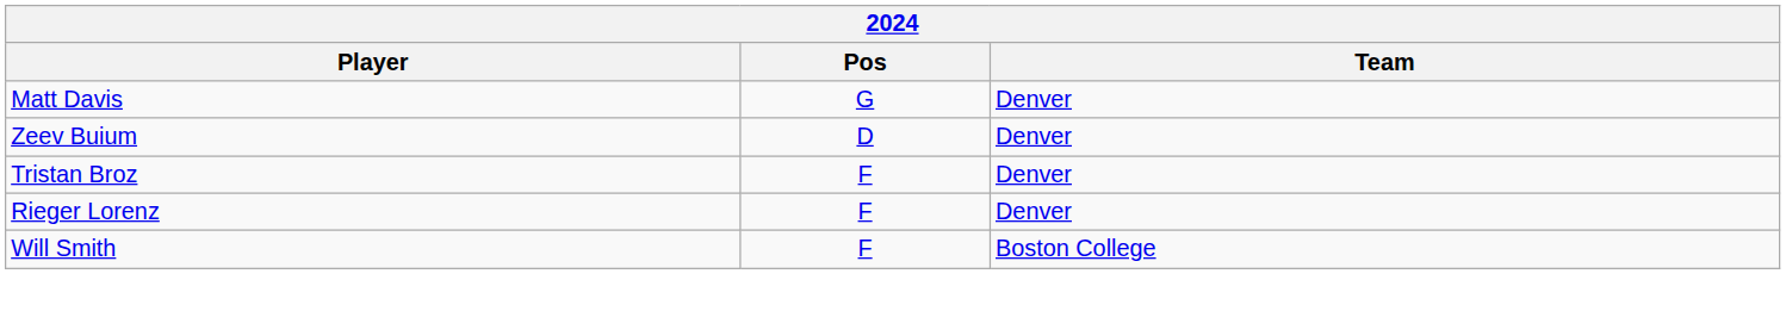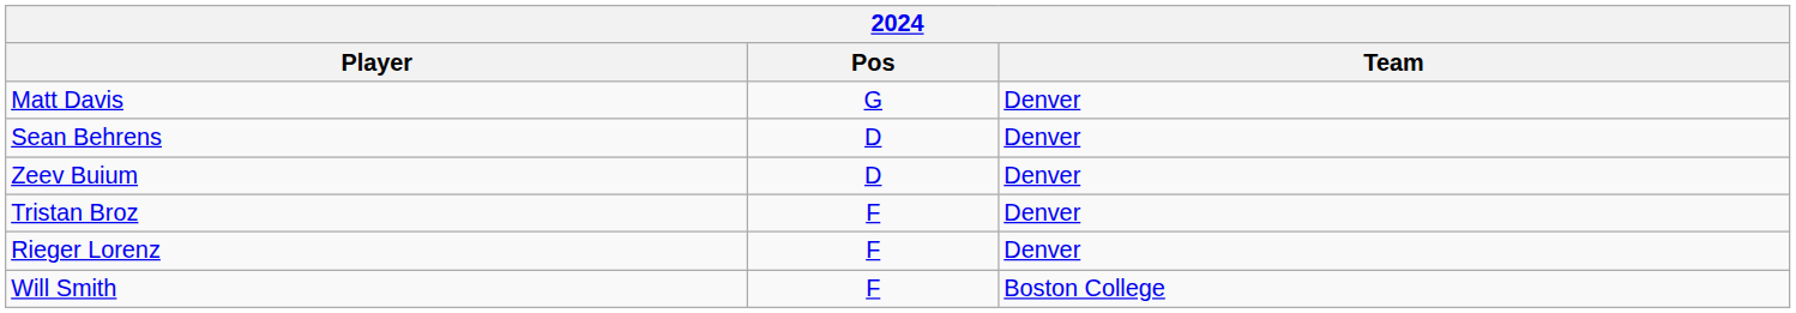 <table class="wikitable" width=95%>
 <tr>
 <th colspan=3><a href='#'>2024</a></th>
 </tr>
 <tr>
 <th>Player</th>
 <th>Pos</th>
 <th>Team</th>
 </tr>
 <tr>
 <td><a href='#'>Matt Davis</a></td>
 <td style="text-align:center;"><a href='#'>G</a></td>
+<td><a href='#'>Denver</a></td>
+</tr>
+<tr>
+<td><a href='#'>Sean Behrens</a></td>
+<td style="text-align:center;"><a href='#'>D</a></td>
 <td><a href='#'>Denver</a></td>
 </tr>
 <tr>
 <td><a href='#'>Zeev Buium</a></td>
 <td style="text-align:center;"><a href='#'>D</a></td>
 <td><a href='#'>Denver</a></td>
 </tr>
 <tr>
 <td><a href='#'>Tristan Broz</a></td>
 <td style="text-align:center;"><a href='#'>F</a></td>
 <td><a href='#'>Denver</a></td>
 </tr>
 <tr>
 <td><a href='#'>Rieger Lorenz</a></td>
 <td style="text-align:center;"><a href='#'>F</a></td>
 <td><a href='#'>Denver</a></td>
 </tr>
 <tr>
 <td><a href='#'>Will Smith</a></td>
 <td style="text-align:center;"><a href='#'>F</a></td>
 <td><a href='#'>Boston College</a></td>
 </tr>
 </table>
